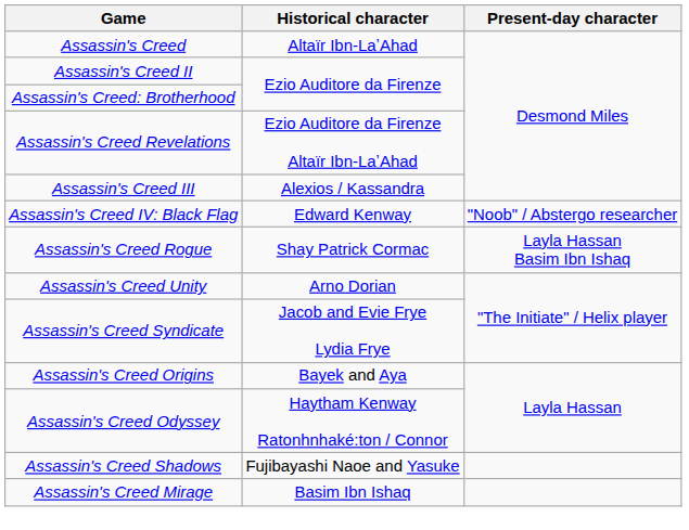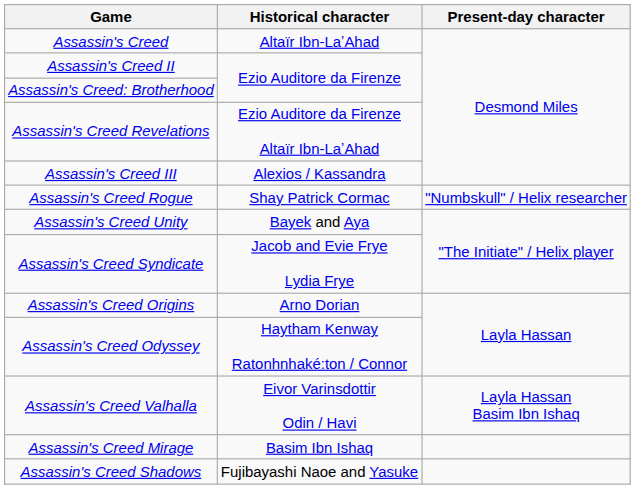 <table class="wikitable mw-collapsible floatright" style="text-align: center; font-size: small;">
 <tr>
 <th>Game</th>
 <th scope="col" style="text-align: center;">Historical character<br></th>
 <th>Present-day character</th>
 </tr>
 <tr>
 <td><em><a href='#'>Assassin's Creed</a></em></td>
 <td rowspan="1"><a href='#'>Altaïr Ibn-LaʼAhad</a><br></td>
 <td rowspan="5"><a href='#'>Desmond Miles</a></td>
 </tr>
 <tr>
 <td><em><a href='#'>Assassin's Creed II</a></em></td>
 <td rowspan="2"><a href='#'>Ezio Auditore da Firenze</a><br></td>
 </tr>
 <tr>
 <td><em><a href='#'>Assassin's Creed: Brotherhood</a></em></td>
 </tr>
 <tr>
 <td><em><a href='#'>Assassin's Creed Revelations</a></em></td>
 <td><a href='#'>Ezio Auditore da Firenze</a><br><br><a href='#'>Altaïr Ibn-LaʼAhad</a><br></td>
 </tr>
 <tr>
 <td><em><a href='#'>Assassin's Creed III</a></em></td>
 <td><a href='#'>Alexios / Kassandra</a><br></td>
 </tr>
 <tr>
-<td><em><a href='#'>Assassin's Creed IV: Black Flag</a></em></td>
-<td><a href='#'>Edward Kenway</a><br></td>
-<td><a href='#'>"Noob" / Abstergo researcher</a></td>
-</tr>
-<tr>
 <td><em><a href='#'>Assassin's Creed Rogue</a></em></td>
 <td><a href='#'>Shay Patrick Cormac</a><br></td>
-<td><a href='#'>Layla Hassan</a><br><a href='#'>Basim Ibn Ishaq</a></td>
+<td><a href='#'>"Numbskull" / Helix researcher</a></td>
 </tr>
 <tr>
 <td><em><a href='#'>Assassin's Creed Unity</a></em></td>
-<td><a href='#'>Arno Dorian</a><br></td>
+<td><a href='#'>Bayek</a> and <a href='#'>Aya</a><br></td>
 <td rowspan="2"><a href='#'>"The Initiate" / Helix player</a></td>
 </tr>
 <tr>
 <td><em><a href='#'>Assassin's Creed Syndicate</a></em></td>
 <td><a href='#'>Jacob and Evie Frye</a><br><br><a href='#'>Lydia Frye</a><br></td>
 </tr>
 <tr>
 <td><em><a href='#'>Assassin's Creed Origins</a></em></td>
-<td><a href='#'>Bayek</a> and <a href='#'>Aya</a><br></td>
+<td><a href='#'>Arno Dorian</a><br></td>
 <td rowspan="2"><a href='#'>Layla Hassan</a></td>
 </tr>
 <tr>
 <td><em><a href='#'>Assassin's Creed Odyssey</a></em></td>
 <td><a href='#'>Haytham Kenway</a><br><br><a href='#'>Ratonhnhaké:ton / Connor</a><br></td>
 </tr>
 <tr>
-<td><em><a href='#'>Assassin's Creed Shadows</a></em></td>
-<td>Fujibayashi Naoe and <a href='#'>Yasuke</a><br></td>
-<td></td>
+<td><em><a href='#'>Assassin's Creed Valhalla</a></em></td>
+<td><a href='#'>Eivor Varinsdottir</a><br><br><a href='#'>Odin / Havi</a><br></td>
+<td><a href='#'>Layla Hassan</a><br><a href='#'>Basim Ibn Ishaq</a></td>
 </tr>
 <tr>
 <td><em><a href='#'>Assassin's Creed Mirage</a></em></td>
 <td><a href='#'>Basim Ibn Ishaq</a><br></td>
 <td></td>
 </tr>
+<tr>
+<td><em><a href='#'>Assassin's Creed Shadows</a></em></td>
+<td>Fujibayashi Naoe and <a href='#'>Yasuke</a><br></td>
+<td></td>
+</tr>
 </table>
